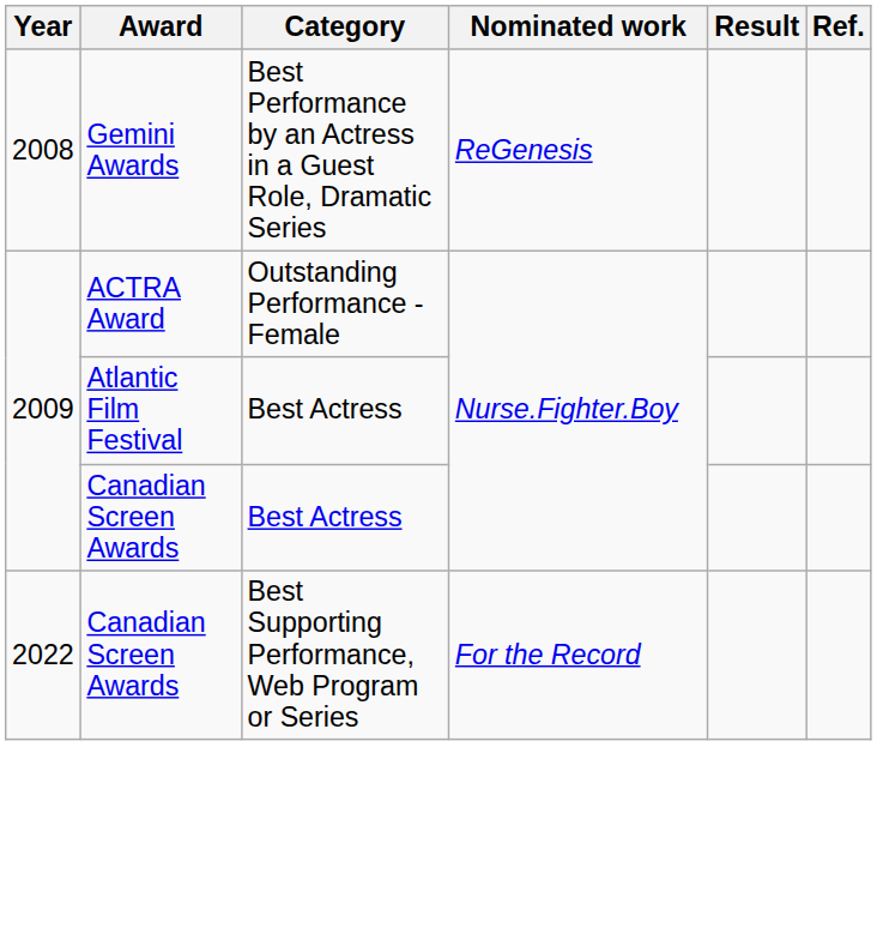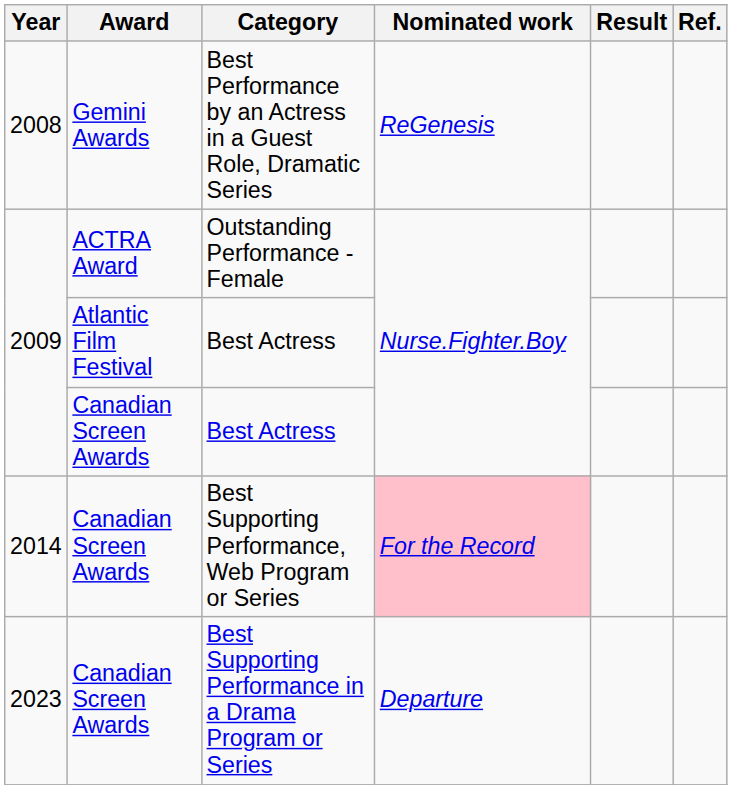 <table class="wikitable sortable" width="80%">
 <tr>
 <th width="10">Year</th>
 <th width="280">Award</th>
 <th width="300">Category</th>
 <th width="300">Nominated work</th>
 <th width="30">Result</th>
 <th width="10">Ref.</th>
 </tr>
 <tr>
 <td>2008</td>
 <td><a href='#'>Gemini Awards</a></td>
 <td>Best Performance by an Actress in a Guest Role, Dramatic Series</td>
 <td><em><a href='#'>ReGenesis</a></em></td>
 <td></td>
 <td style="text-align:center;"></td>
 </tr>
 <tr>
 <td rowspan="3">2009</td>
 <td><a href='#'>ACTRA Award</a></td>
 <td>Outstanding Performance - Female</td>
 <td rowspan="3"><em><a href='#'>Nurse.Fighter.Boy</a></em></td>
 <td></td>
 <td style="text-align:center;"></td>
 </tr>
 <tr>
 <td><a href='#'>Atlantic Film Festival</a></td>
 <td>Best Actress</td>
 <td></td>
 <td style="text-align:center;"></td>
 </tr>
 <tr>
 <td><a href='#'>Canadian Screen Awards</a></td>
 <td><a href='#'>Best Actress</a></td>
 <td></td>
 <td style="text-align:center;"></td>
 </tr>
 <tr>
-<td rowspan="1">2022</td>
+<td rowspan="1">2014</td>
 <td><a href='#'>Canadian Screen Awards</a></td>
 <td>Best Supporting Performance, Web Program or Series</td>
-<td rowspan="1"><em><a href='#'>For the Record</a></em></td>
+<td rowspan="1" style="background: pink;"><em><a href='#'>For the Record</a></em></td>
+<td></td>
+<td style="text-align:center;"></td>
+</tr>
+<tr>
+<td rowspan="1">2023</td>
+<td><a href='#'>Canadian Screen Awards</a></td>
+<td><a href='#'>Best Supporting Performance in a Drama Program or Series</a></td>
+<td rowspan="1"><em><a href='#'>Departure</a></em></td>
 <td></td>
 <td style="text-align:center;"></td>
 </tr>
 </table>
